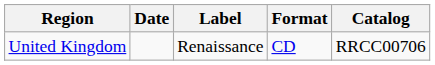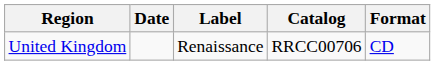 <table class="wikitable">
 <tr>
 <th>Region</th>
 <th>Date</th>
 <th>Label</th>
+<th>Catalog</th>
 <th>Format</th>
-<th>Catalog</th>
 </tr>
 <tr>
 <td><a href='#'>United Kingdom</a></td>
 <td></td>
 <td>Renaissance</td>
+<td>RRCC00706</td>
 <td><a href='#'>CD</a></td>
-<td>RRCC00706</td>
 </tr>
 </table>
